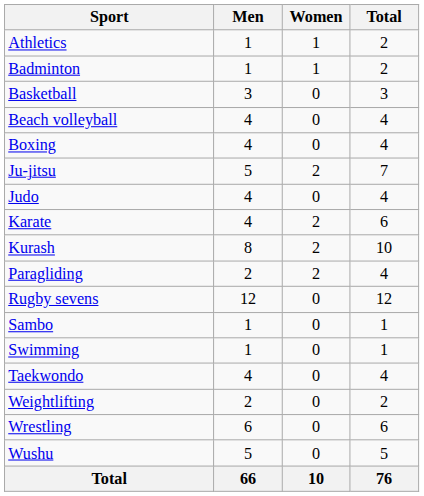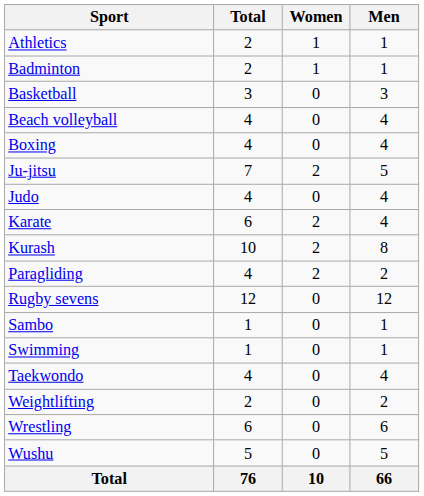 <table class="wikitable" style="text-align:center;">
 <tr>
 <th width=200>Sport</th>
+<th width=60>Total</th>
+<th width=60>Women</th>
 <th width=60>Men</th>
-<th width=60>Women</th>
-<th width=60>Total</th>
 </tr>
 <tr>
 <td align=left><a href='#'>Athletics</a></td>
+<td>2</td>
 <td>1</td>
 <td>1</td>
-<td>2</td>
 </tr>
 <tr>
 <td align=left><a href='#'>Badminton</a></td>
+<td>2</td>
 <td>1</td>
 <td>1</td>
-<td>2</td>
 </tr>
 <tr>
 <td align=left><a href='#'>Basketball</a></td>
 <td>3</td>
 <td>0</td>
 <td>3</td>
 </tr>
 <tr>
 <td align=left><a href='#'>Beach volleyball</a></td>
 <td>4</td>
 <td>0</td>
 <td>4</td>
 </tr>
 <tr>
 <td align=left><a href='#'>Boxing</a></td>
 <td>4</td>
 <td>0</td>
 <td>4</td>
 </tr>
 <tr>
 <td align=left><a href='#'>Ju-jitsu</a></td>
+<td>7</td>
+<td>2</td>
 <td>5</td>
-<td>2</td>
-<td>7</td>
 </tr>
 <tr>
 <td align=left><a href='#'>Judo</a></td>
 <td>4</td>
 <td>0</td>
 <td>4</td>
 </tr>
 <tr>
 <td align=left><a href='#'>Karate</a></td>
+<td>6</td>
+<td>2</td>
 <td>4</td>
-<td>2</td>
-<td>6</td>
 </tr>
 <tr>
 <td align=left><a href='#'>Kurash</a></td>
+<td>10</td>
+<td>2</td>
 <td>8</td>
-<td>2</td>
-<td>10</td>
 </tr>
 <tr>
 <td align=left><a href='#'>Paragliding</a></td>
+<td>4</td>
 <td>2</td>
 <td>2</td>
-<td>4</td>
 </tr>
 <tr>
 <td align=left><a href='#'>Rugby sevens</a></td>
 <td>12</td>
 <td>0</td>
 <td>12</td>
 </tr>
 <tr>
 <td align=left><a href='#'>Sambo</a></td>
 <td>1</td>
 <td>0</td>
 <td>1</td>
 </tr>
 <tr>
 <td align=left><a href='#'>Swimming</a></td>
 <td>1</td>
 <td>0</td>
 <td>1</td>
 </tr>
 <tr>
 <td align=left><a href='#'>Taekwondo</a></td>
 <td>4</td>
 <td>0</td>
 <td>4</td>
 </tr>
 <tr>
 <td align=left><a href='#'>Weightlifting</a></td>
 <td>2</td>
 <td>0</td>
 <td>2</td>
 </tr>
 <tr>
 <td align=left><a href='#'>Wrestling</a></td>
 <td>6</td>
 <td>0</td>
 <td>6</td>
 </tr>
 <tr>
 <td align=left><a href='#'>Wushu</a></td>
 <td>5</td>
 <td>0</td>
 <td>5</td>
 </tr>
 <tr>
 <th>Total</th>
+<th>76</th>
+<th>10</th>
 <th>66</th>
-<th>10</th>
-<th>76</th>
 </tr>
 </table>
